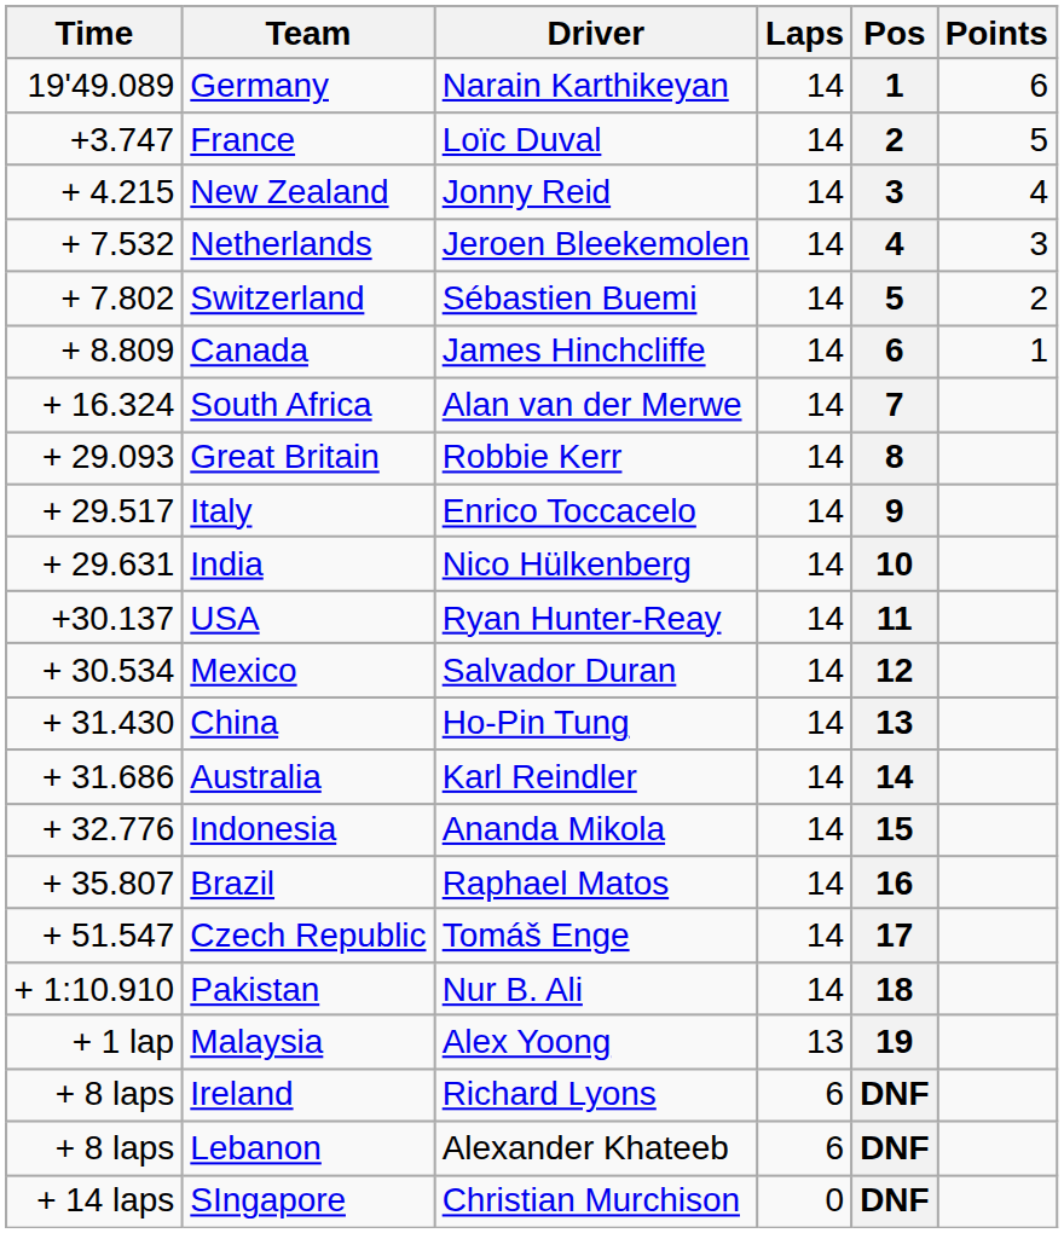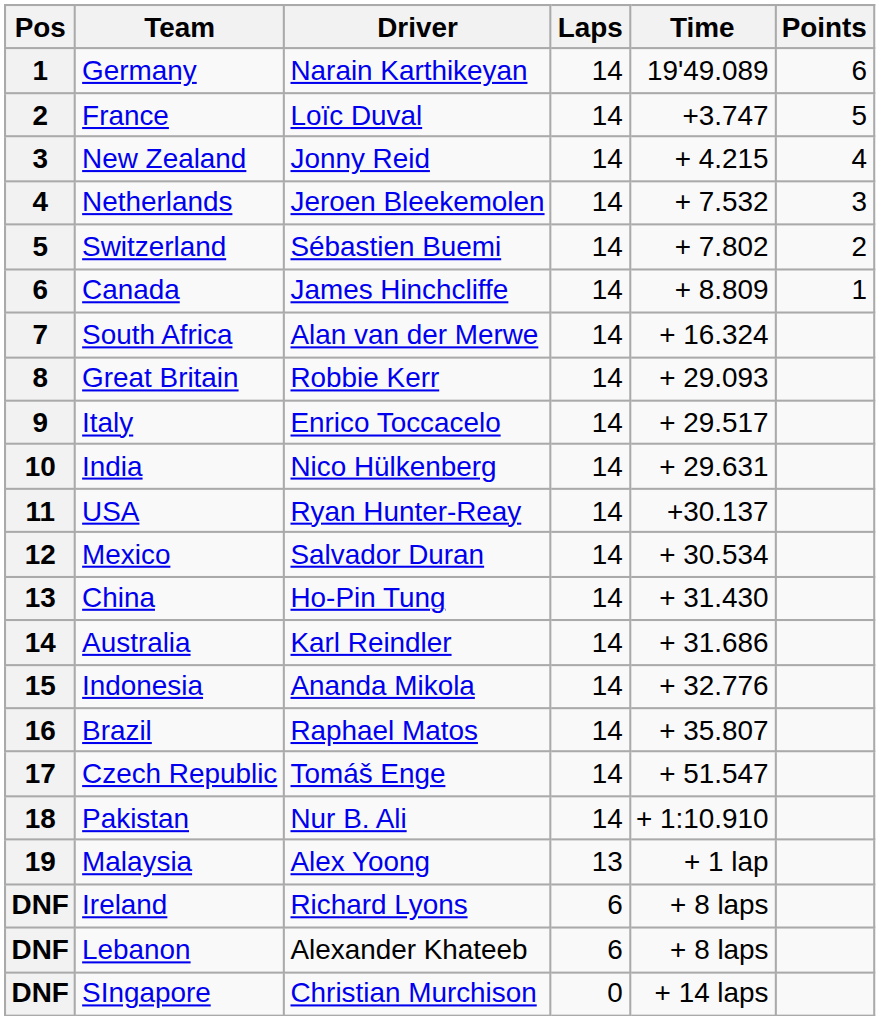 <table class="wikitable" style=font-size:85%>
 <tr>
-<th>Time</th>
+<th>Pos</th>
 <th>Team</th>
 <th>Driver</th>
 <th>Laps</th>
-<th>Pos</th>
+<th>Time</th>
 <th>Points</th>
 </tr>
 <tr>
-<td align="right">19'49.089</td>
+<th>1</th>
 <td> <a href='#'>Germany</a></td>
 <td><a href='#'>Narain Karthikeyan</a></td>
 <td align="right">14</td>
-<th>1</th>
+<td align="right">19'49.089</td>
 <td align="right">6</td>
 </tr>
 <tr>
-<td align="right">+3.747</td>
+<th>2</th>
 <td> <a href='#'>France</a></td>
 <td><a href='#'>Loïc Duval</a></td>
 <td align="right">14</td>
-<th>2</th>
+<td align="right">+3.747</td>
 <td align="right">5</td>
 </tr>
 <tr>
-<td align="right">+ 4.215</td>
+<th>3</th>
 <td> <a href='#'>New Zealand</a></td>
 <td><a href='#'>Jonny Reid</a></td>
 <td align="right">14</td>
-<th>3</th>
+<td align="right">+ 4.215</td>
 <td align="right">4</td>
 </tr>
 <tr>
-<td align="right">+ 7.532</td>
+<th>4</th>
 <td> <a href='#'>Netherlands</a></td>
 <td><a href='#'>Jeroen Bleekemolen</a></td>
 <td align="right">14</td>
-<th>4</th>
+<td align="right">+ 7.532</td>
 <td align="right">3</td>
 </tr>
 <tr>
-<td align="right">+ 7.802</td>
+<th>5</th>
 <td> <a href='#'>Switzerland</a></td>
 <td><a href='#'>Sébastien Buemi</a></td>
 <td align="right">14</td>
-<th>5</th>
+<td align="right">+ 7.802</td>
 <td align="right">2</td>
 </tr>
 <tr>
-<td align="right">+ 8.809</td>
+<th>6</th>
 <td> <a href='#'>Canada</a></td>
 <td><a href='#'>James Hinchcliffe</a></td>
 <td align="right">14</td>
-<th>6</th>
+<td align="right">+ 8.809</td>
 <td align="right">1</td>
 </tr>
 <tr>
-<td align="right">+ 16.324</td>
+<th>7</th>
 <td> <a href='#'>South Africa</a></td>
 <td><a href='#'>Alan van der Merwe</a></td>
 <td align="right">14</td>
-<th>7</th>
+<td align="right">+ 16.324</td>
 <td align="right"></td>
 </tr>
 <tr>
-<td align="right">+ 29.093</td>
+<th>8</th>
 <td> <a href='#'>Great Britain</a></td>
 <td><a href='#'>Robbie Kerr</a></td>
 <td align="right">14</td>
-<th>8</th>
+<td align="right">+ 29.093</td>
 <td align="right"></td>
 </tr>
 <tr>
-<td align="right">+ 29.517</td>
+<th>9</th>
 <td> <a href='#'>Italy</a></td>
 <td><a href='#'>Enrico Toccacelo</a></td>
 <td align="right">14</td>
-<th>9</th>
+<td align="right">+ 29.517</td>
 <td align="right"></td>
 </tr>
 <tr>
-<td align="right">+ 29.631</td>
+<th>10</th>
 <td> <a href='#'>India</a></td>
 <td><a href='#'>Nico Hülkenberg</a></td>
 <td align="right">14</td>
-<th>10</th>
+<td align="right">+ 29.631</td>
 <td align="right"></td>
 </tr>
 <tr>
-<td align="right">+30.137</td>
+<th>11</th>
 <td> <a href='#'>USA</a></td>
 <td><a href='#'>Ryan Hunter-Reay</a></td>
 <td align="right">14</td>
-<th>11</th>
+<td align="right">+30.137</td>
 <td align="right"></td>
 </tr>
 <tr>
-<td align="right">+ 30.534</td>
+<th>12</th>
 <td> <a href='#'>Mexico</a></td>
 <td><a href='#'>Salvador Duran</a></td>
 <td align="right">14</td>
-<th>12</th>
+<td align="right">+ 30.534</td>
 <td align="right"></td>
 </tr>
 <tr>
-<td align="right">+ 31.430</td>
+<th>13</th>
 <td> <a href='#'>China</a></td>
 <td><a href='#'>Ho-Pin Tung</a></td>
 <td align="right">14</td>
-<th>13</th>
+<td align="right">+ 31.430</td>
 <td align="right"></td>
 </tr>
 <tr>
-<td align="right">+ 31.686</td>
+<th>14</th>
 <td> <a href='#'>Australia</a></td>
 <td><a href='#'>Karl Reindler</a></td>
 <td align="right">14</td>
-<th>14</th>
+<td align="right">+ 31.686</td>
 <td align="right"></td>
 </tr>
 <tr>
-<td align="right">+ 32.776</td>
+<th>15</th>
 <td> <a href='#'>Indonesia</a></td>
 <td><a href='#'>Ananda Mikola</a></td>
 <td align="right">14</td>
-<th>15</th>
+<td align="right">+ 32.776</td>
 <td align="right"></td>
 </tr>
 <tr>
-<td align="right">+ 35.807</td>
+<th>16</th>
 <td> <a href='#'>Brazil</a></td>
 <td><a href='#'>Raphael Matos</a></td>
 <td align="right">14</td>
-<th>16</th>
+<td align="right">+ 35.807</td>
 <td align="right"></td>
 </tr>
 <tr>
-<td align="right">+ 51.547</td>
+<th>17</th>
 <td> <a href='#'>Czech Republic</a></td>
 <td><a href='#'>Tomáš Enge</a></td>
 <td align="right">14</td>
-<th>17</th>
+<td align="right">+ 51.547</td>
 <td align="right"></td>
 </tr>
 <tr>
-<td align="right">+ 1:10.910</td>
+<th>18</th>
 <td> <a href='#'>Pakistan</a></td>
 <td><a href='#'>Nur B. Ali</a></td>
 <td align="right">14</td>
-<th>18</th>
+<td align="right">+ 1:10.910</td>
 <td align="right"></td>
 </tr>
 <tr>
-<td align="right">+ 1 lap</td>
+<th>19</th>
 <td> <a href='#'>Malaysia</a></td>
 <td><a href='#'>Alex Yoong</a></td>
 <td align="right">13</td>
-<th>19</th>
+<td align="right">+ 1 lap</td>
 <td align="right"></td>
 </tr>
 <tr>
-<td align="right">+ 8 laps</td>
+<th>DNF</th>
 <td> <a href='#'>Ireland</a></td>
 <td><a href='#'>Richard Lyons</a></td>
 <td align="right">6</td>
-<th>DNF</th>
+<td align="right">+ 8 laps</td>
 <td align="right"></td>
 </tr>
 <tr>
-<td align="right">+ 8 laps</td>
+<th>DNF</th>
 <td> <a href='#'>Lebanon</a></td>
 <td>Alexander Khateeb</td>
 <td align="right">6</td>
-<th>DNF</th>
+<td align="right">+ 8 laps</td>
 <td align="right"></td>
 </tr>
 <tr>
-<td align="right">+ 14 laps</td>
+<th>DNF</th>
 <td> <a href='#'>SIngapore</a></td>
 <td><a href='#'>Christian Murchison</a></td>
 <td align="right">0</td>
-<th>DNF</th>
+<td align="right">+ 14 laps</td>
 <td align="right"></td>
 </tr>
 </table>
